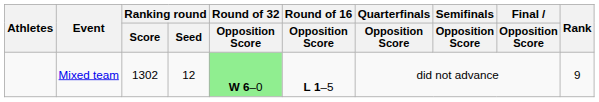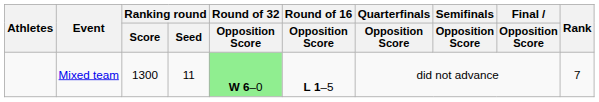 <table class="wikitable" style="font-size:90%;">
 <tr>
 <th rowspan="2">Athletes</th>
 <th rowspan="2">Event</th>
 <th colspan="2">Ranking round</th>
 <th>Round of 32</th>
 <th>Round of 16</th>
 <th>Quarterfinals</th>
 <th>Semifinals</th>
 <th>Final / </th>
 <th rowspan=2>Rank</th>
 </tr>
 <tr style="font-size:95%">
 <th>Score</th>
 <th>Seed</th>
 <th>Opposition<br>Score</th>
 <th>Opposition<br>Score</th>
 <th>Opposition<br>Score</th>
 <th>Opposition<br>Score</th>
 <th>Opposition<br>Score</th>
 </tr>
 <tr align=center>
 <td align=left><br></td>
 <td><a href='#'>Mixed team</a></td>
-<td>1302</td>
-<td>12</td>
+<td>1300</td>
+<td>11</td>
 <td style="background: lightgreen;"><br><br><strong>W</strong> <strong>6</strong>–0</td>
 <td><br><br><strong>L</strong> <strong>1</strong>–5</td>
 <td colspan=3>did not advance</td>
-<td>9</td>
+<td>7</td>
 </tr>
 </table>
